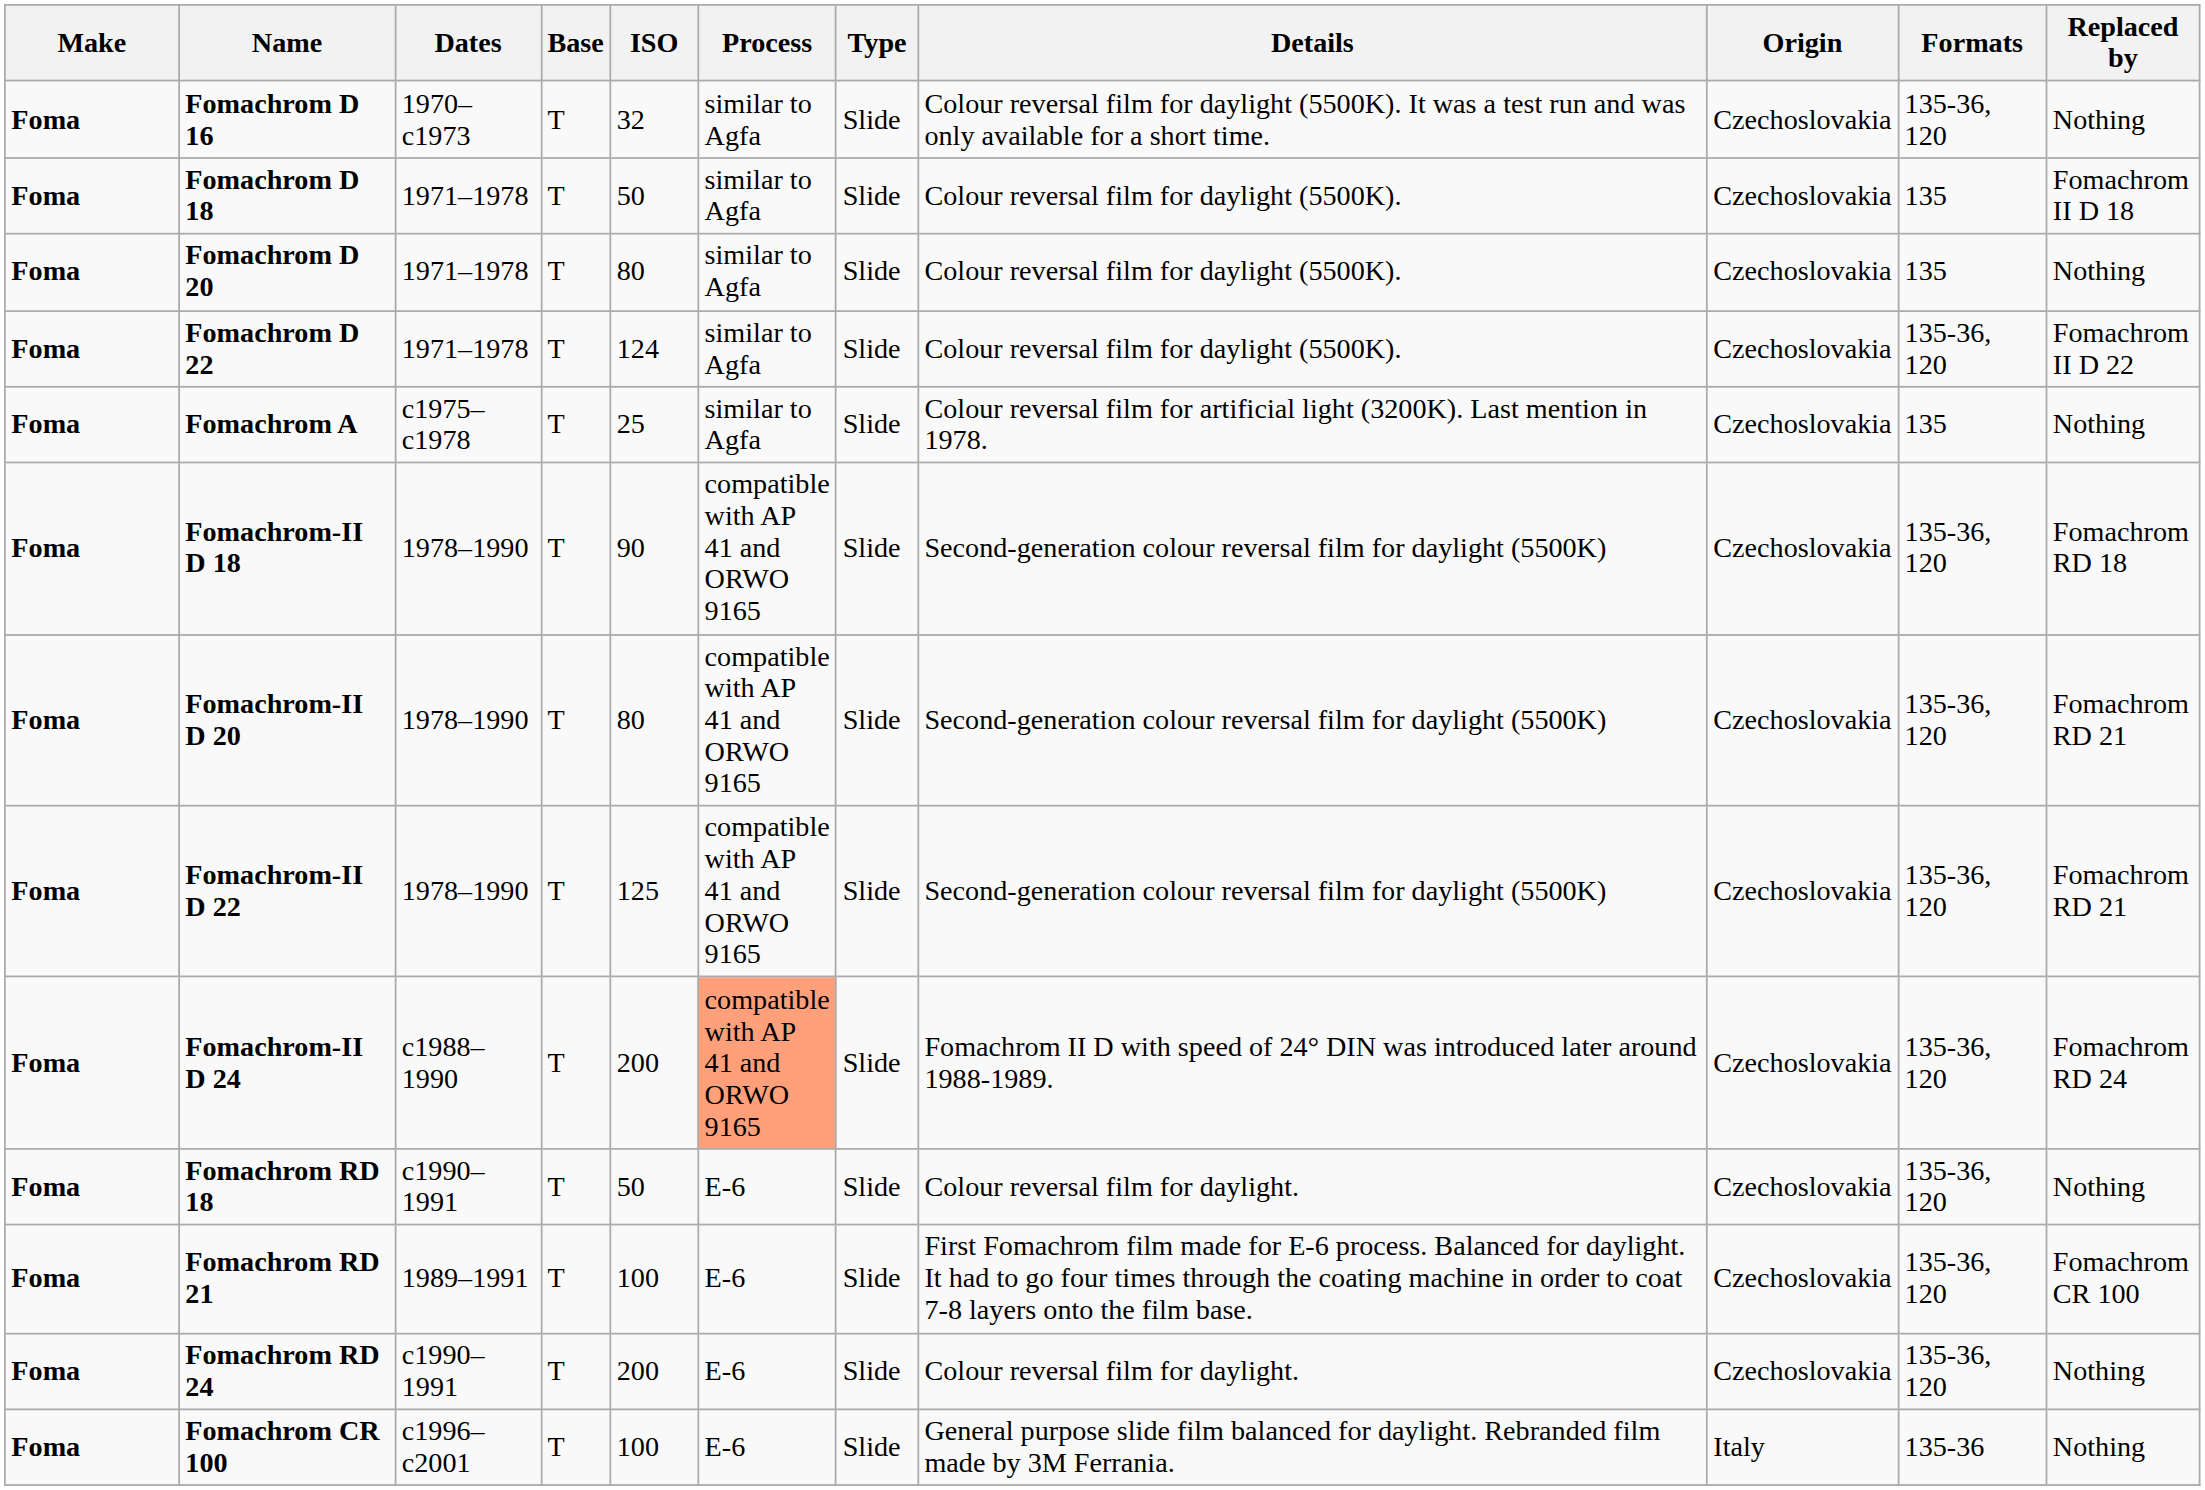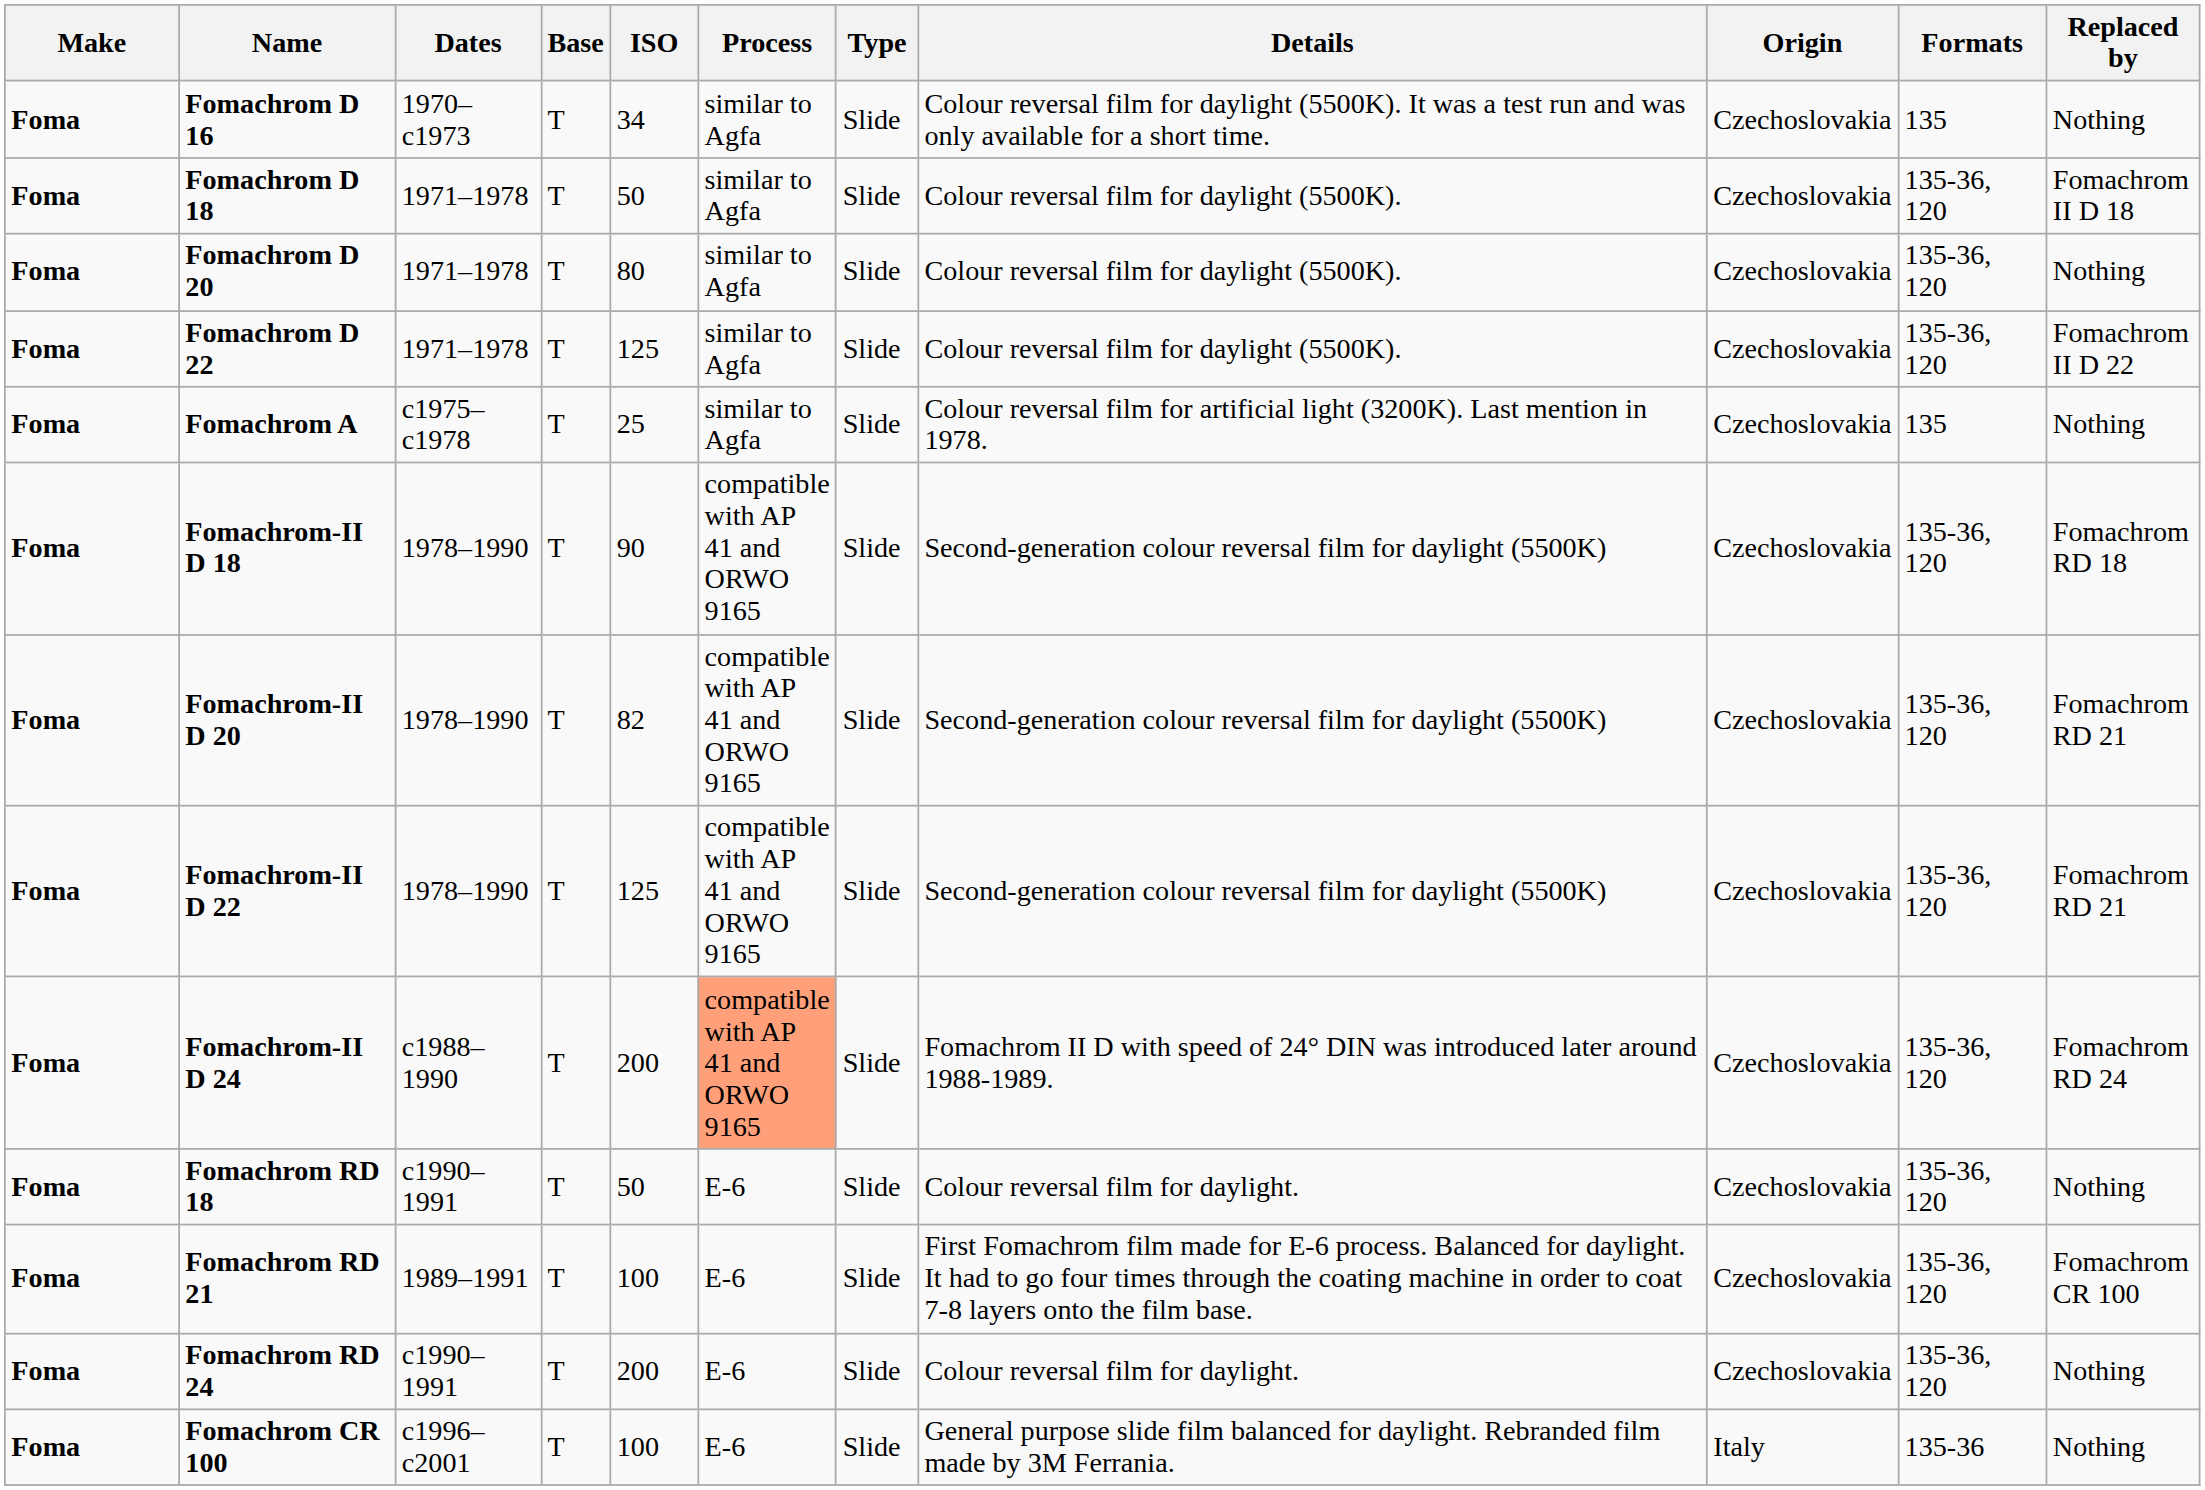 <table class="wikitable">
 <tr>
 <th scope="col" style="width: 100px;">Make</th>
 <th scope="col" style="width: 120px;">Name</th>
 <th scope="col" style="width: 80px;">Dates</th>
 <th scope="col" style="width: 30px;">Base</th>
 <th scope="col" style="width: 45px;">ISO</th>
 <th scope="col" style="width: 40px;">Process</th>
 <th scope="col" style="width: 40px;">Type</th>
 <th scope="col" style="width: 500px;">Details</th>
 <th scope="col" style="width: 60px;">Origin</th>
 <th scope="col" style="width: 80px;">Formats</th>
 <th scope="col" style="width: 80px;">Replaced by</th>
 </tr>
 <tr>
 <td><strong>Foma</strong></td>
 <td><strong>Fomachrom D 16</strong></td>
 <td>1970–c1973</td>
 <td>T</td>
-<td>32</td>
+<td>34</td>
 <td>similar to Agfa</td>
 <td>Slide</td>
 <td>Colour reversal film for daylight (5500K). It was a test run and was only available for a short time.</td>
 <td>Czechoslovakia</td>
-<td>135-36, 120</td>
+<td>135</td>
 <td>Nothing</td>
 </tr>
 <tr>
 <td><strong>Foma</strong></td>
 <td><strong>Fomachrom D 18</strong></td>
 <td>1971–1978</td>
 <td>T</td>
 <td>50</td>
 <td>similar to Agfa</td>
 <td>Slide</td>
 <td>Colour reversal film for daylight (5500K).</td>
 <td>Czechoslovakia</td>
-<td>135</td>
+<td>135-36, 120</td>
 <td>Fomachrom II D 18</td>
 </tr>
 <tr>
 <td><strong>Foma</strong></td>
 <td><strong>Fomachrom D 20</strong></td>
 <td>1971–1978</td>
 <td>T</td>
 <td>80</td>
 <td>similar to Agfa</td>
 <td>Slide</td>
 <td>Colour reversal film for daylight (5500K).</td>
 <td>Czechoslovakia</td>
-<td>135</td>
+<td>135-36, 120</td>
 <td>Nothing</td>
 </tr>
 <tr>
 <td><strong>Foma</strong></td>
 <td><strong>Fomachrom D 22</strong></td>
 <td>1971–1978</td>
 <td>T</td>
-<td>124</td>
+<td>125</td>
 <td>similar to Agfa</td>
 <td>Slide</td>
 <td>Colour reversal film for daylight (5500K).</td>
 <td>Czechoslovakia</td>
 <td>135-36, 120</td>
 <td>Fomachrom II D 22</td>
 </tr>
 <tr>
 <td><strong>Foma</strong></td>
 <td><strong>Fomachrom A</strong></td>
 <td>c1975–c1978</td>
 <td>T</td>
 <td>25</td>
 <td>similar to Agfa</td>
 <td>Slide</td>
 <td>Colour reversal film for artificial light (3200K). Last mention in 1978.</td>
 <td>Czechoslovakia</td>
 <td>135</td>
 <td>Nothing</td>
 </tr>
 <tr>
 <td><strong>Foma</strong></td>
 <td><strong>Fomachrom-II D 18</strong></td>
 <td>1978–1990</td>
 <td>T</td>
 <td>90</td>
 <td>compatible with AP 41 and ORWO 9165</td>
 <td>Slide</td>
 <td>Second-generation colour reversal film for daylight (5500K)</td>
 <td>Czechoslovakia</td>
 <td>135-36, 120</td>
 <td>Fomachrom RD 18</td>
 </tr>
 <tr>
 <td><strong>Foma</strong></td>
 <td><strong>Fomachrom-II D 20</strong></td>
 <td>1978–1990</td>
 <td>T</td>
-<td>80</td>
+<td>82</td>
 <td>compatible with AP 41 and ORWO 9165</td>
 <td>Slide</td>
 <td>Second-generation colour reversal film for daylight (5500K)</td>
 <td>Czechoslovakia</td>
 <td>135-36, 120</td>
 <td>Fomachrom RD 21</td>
 </tr>
 <tr>
 <td><strong>Foma</strong></td>
 <td><strong>Fomachrom-II D 22</strong></td>
 <td>1978–1990</td>
 <td>T</td>
 <td>125</td>
 <td>compatible with AP 41 and ORWO 9165</td>
 <td>Slide</td>
 <td>Second-generation colour reversal film for daylight (5500K)</td>
 <td>Czechoslovakia</td>
 <td>135-36, 120</td>
 <td>Fomachrom RD 21</td>
 </tr>
 <tr>
 <td><strong>Foma</strong></td>
 <td><strong>Fomachrom-II D 24</strong></td>
 <td>c1988–1990</td>
 <td>T</td>
 <td>200</td>
 <td style="background: lightsalmon;">compatible with AP 41 and ORWO 9165</td>
 <td>Slide</td>
 <td>Fomachrom II D with speed of 24° DIN was introduced later around 1988-1989.</td>
 <td>Czechoslovakia</td>
 <td>135-36, 120</td>
 <td>Fomachrom RD 24</td>
 </tr>
 <tr>
 <td><strong>Foma</strong></td>
 <td><strong>Fomachrom RD 18</strong></td>
 <td>c1990–1991</td>
 <td>T</td>
 <td>50</td>
 <td>E-6</td>
 <td>Slide</td>
 <td>Colour reversal film for daylight.</td>
 <td>Czechoslovakia</td>
 <td>135-36, 120</td>
 <td>Nothing</td>
 </tr>
 <tr>
 <td><strong>Foma</strong></td>
 <td><strong>Fomachrom RD 21</strong></td>
 <td>1989–1991</td>
 <td>T</td>
 <td>100</td>
 <td>E-6</td>
 <td>Slide</td>
 <td>First Fomachrom film made for E-6 process. Balanced for daylight. It had to go four times through the coating machine in order to coat 7-8 layers onto the film base.</td>
 <td>Czechoslovakia</td>
 <td>135-36, 120</td>
 <td>Fomachrom CR 100</td>
 </tr>
 <tr>
 <td><strong>Foma</strong></td>
 <td><strong>Fomachrom RD 24</strong></td>
 <td>c1990–1991</td>
 <td>T</td>
 <td>200</td>
 <td>E-6</td>
 <td>Slide</td>
 <td>Colour reversal film for daylight.</td>
 <td>Czechoslovakia</td>
 <td>135-36, 120</td>
 <td>Nothing</td>
 </tr>
 <tr>
 <td><strong>Foma</strong></td>
 <td><strong>Fomachrom CR 100</strong></td>
 <td>c1996–c2001</td>
 <td>T</td>
 <td>100</td>
 <td>E-6</td>
 <td>Slide</td>
 <td>General purpose slide film balanced for daylight. Rebranded film made by 3M Ferrania.</td>
 <td>Italy</td>
 <td>135-36</td>
 <td>Nothing</td>
 </tr>
 </table>
